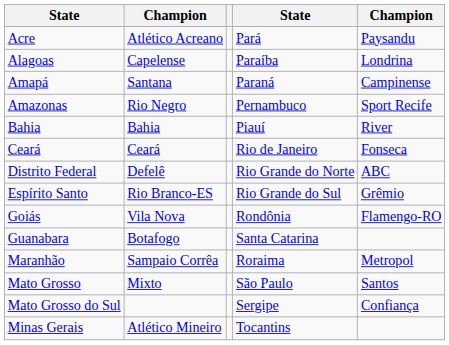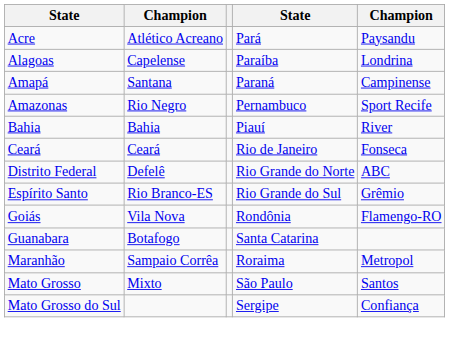 <table class="wikitable">
 <tr>
 <th>State</th>
 <th>Champion</th>
 <th></th>
 <th>State</th>
 <th>Champion</th>
 </tr>
 <tr>
 <td><a href='#'>Acre</a></td>
 <td><a href='#'>Atlético Acreano</a></td>
 <td></td>
 <td><a href='#'>Pará</a></td>
 <td><a href='#'>Paysandu</a></td>
 </tr>
 <tr>
 <td><a href='#'>Alagoas</a></td>
 <td><a href='#'>Capelense</a></td>
 <td></td>
 <td><a href='#'>Paraíba</a></td>
 <td><a href='#'>Londrina</a></td>
 </tr>
 <tr>
 <td><a href='#'>Amapá</a></td>
 <td><a href='#'>Santana</a></td>
 <td></td>
 <td><a href='#'>Paraná</a></td>
 <td><a href='#'>Campinense</a></td>
 </tr>
 <tr>
 <td><a href='#'>Amazonas</a></td>
 <td><a href='#'>Rio Negro</a></td>
 <td></td>
 <td><a href='#'>Pernambuco</a></td>
 <td><a href='#'>Sport Recife</a></td>
 </tr>
 <tr>
 <td><a href='#'>Bahia</a></td>
 <td><a href='#'>Bahia</a></td>
 <td></td>
 <td><a href='#'>Piauí</a></td>
 <td><a href='#'>River</a></td>
 </tr>
 <tr>
 <td><a href='#'>Ceará</a></td>
 <td><a href='#'>Ceará</a></td>
 <td></td>
 <td><a href='#'>Rio de Janeiro</a></td>
 <td><a href='#'>Fonseca</a></td>
 </tr>
 <tr>
 <td><a href='#'>Distrito Federal</a></td>
 <td><a href='#'>Defelê</a></td>
 <td></td>
 <td><a href='#'>Rio Grande do Norte</a></td>
 <td><a href='#'>ABC</a></td>
 </tr>
 <tr>
 <td><a href='#'>Espírito Santo</a></td>
 <td><a href='#'>Rio Branco-ES</a></td>
 <td></td>
 <td><a href='#'>Rio Grande do Sul</a></td>
 <td><a href='#'>Grêmio</a></td>
 </tr>
 <tr>
 <td><a href='#'>Goiás</a></td>
 <td><a href='#'>Vila Nova</a></td>
 <td></td>
 <td><a href='#'>Rondônia</a></td>
 <td><a href='#'>Flamengo-RO</a></td>
 </tr>
 <tr>
 <td><a href='#'>Guanabara</a></td>
 <td><a href='#'>Botafogo</a></td>
 <td></td>
 <td><a href='#'>Santa Catarina</a></td>
 <td></td>
 </tr>
 <tr>
 <td><a href='#'>Maranhão</a></td>
 <td><a href='#'>Sampaio Corrêa</a></td>
 <td></td>
 <td><a href='#'>Roraima</a></td>
 <td><a href='#'>Metropol</a></td>
 </tr>
 <tr>
 <td><a href='#'>Mato Grosso</a></td>
 <td><a href='#'>Mixto</a></td>
 <td></td>
 <td><a href='#'>São Paulo</a></td>
 <td><a href='#'>Santos</a></td>
 </tr>
 <tr>
 <td><a href='#'>Mato Grosso do Sul</a></td>
 <td></td>
 <td></td>
 <td><a href='#'>Sergipe</a></td>
 <td><a href='#'>Confiança</a></td>
 </tr>
-<tr>
-<td><a href='#'>Minas Gerais</a></td>
-<td><a href='#'>Atlético Mineiro</a></td>
-<td></td>
-<td><a href='#'>Tocantins</a></td>
-<td></td>
-</tr>
 </table>
